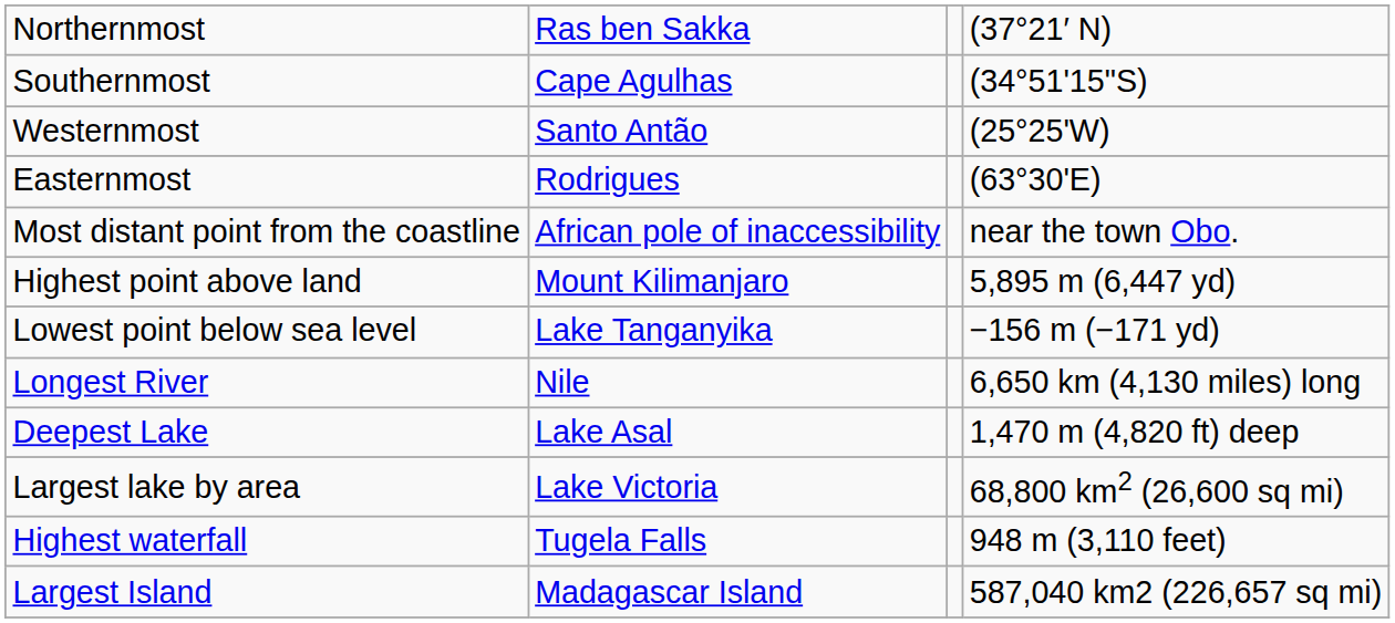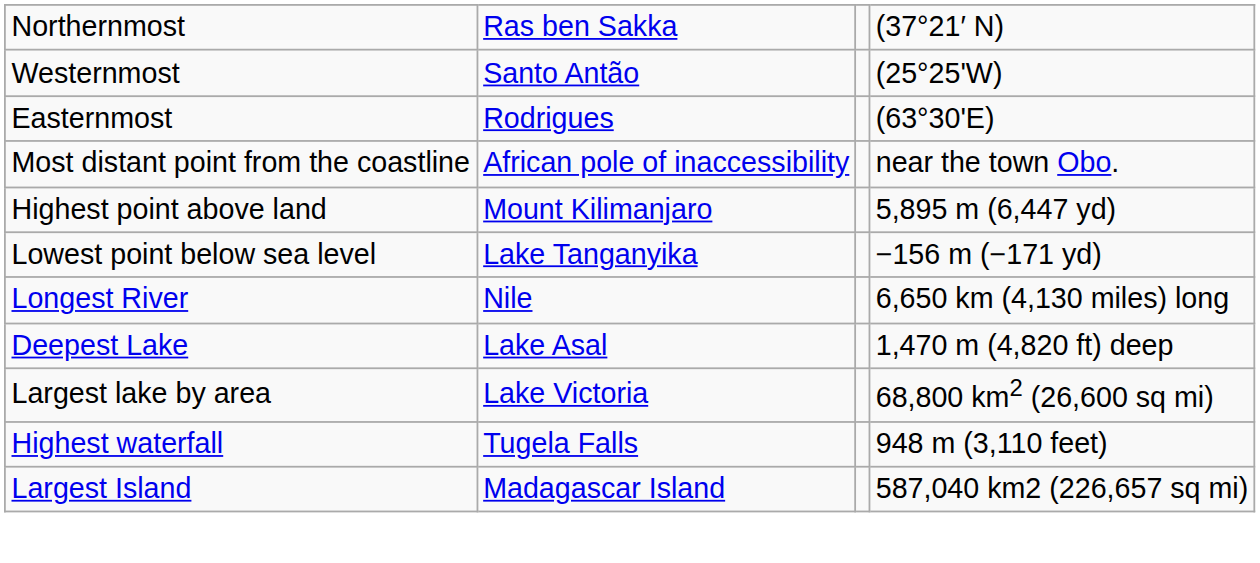 <table class="wikitable">
 <tr>
 <td>Northernmost</td>
 <td><a href='#'>Ras ben Sakka</a></td>
 <td></td>
 <td>(37°21′ N)</td>
-</tr>
-<tr>
-<td>Southernmost</td>
-<td><a href='#'>Cape Agulhas</a></td>
-<td></td>
-<td>(34°51'15"S) </td>
 </tr>
 <tr>
 <td>Westernmost</td>
 <td><a href='#'>Santo Antão</a></td>
 <td></td>
 <td>(25°25'W)</td>
 </tr>
 <tr>
 <td>Easternmost</td>
 <td><a href='#'>Rodrigues</a></td>
 <td></td>
 <td>(63°30'E)</td>
 </tr>
 <tr>
 <td>Most distant point from the coastline</td>
 <td><a href='#'>African pole of inaccessibility</a></td>
 <td>  </td>
 <td>near the town <a href='#'>Obo</a>.</td>
 </tr>
 <tr>
 <td>Highest point above land</td>
 <td><a href='#'>Mount Kilimanjaro</a></td>
 <td></td>
 <td>5,895 m (6,447 yd)</td>
 </tr>
 <tr>
 <td>Lowest point below sea level</td>
 <td><a href='#'>Lake Tanganyika</a></td>
 <td></td>
 <td>−156 m (−171 yd)</td>
 </tr>
 <tr>
 <td><a href='#'>Longest River</a></td>
 <td><a href='#'>Nile</a></td>
 <td>     <br>     </td>
 <td>6,650 km (4,130 miles) long</td>
 </tr>
 <tr>
 <td><a href='#'>Deepest Lake</a></td>
 <td><a href='#'>Lake Asal</a></td>
 <td>   </td>
 <td>1,470 m (4,820 ft) deep</td>
 </tr>
 <tr>
 <td>Largest lake by area</td>
 <td><a href='#'>Lake Victoria</a></td>
 <td>  </td>
 <td>68,800 km<sup>2</sup> (26,600 sq mi)</td>
 </tr>
 <tr>
 <td><a href='#'>Highest waterfall</a></td>
 <td><a href='#'>Tugela Falls</a></td>
 <td></td>
 <td>948 m (3,110 feet)</td>
 </tr>
 <tr>
 <td><a href='#'>Largest Island</a></td>
 <td><a href='#'>Madagascar Island</a></td>
 <td></td>
 <td>587,040 km2 (226,657 sq mi)</td>
 </tr>
 </table>
